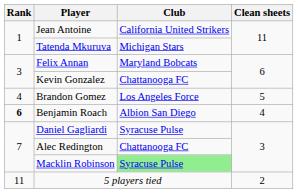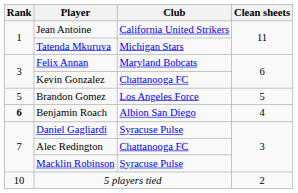 <table class="wikitable" style="text-align:center">
 <tr>
 <th>Rank</th>
 <th>Player</th>
 <th>Club</th>
 <th>Clean sheets</th>
 </tr>
 <tr>
 <td rowspan=2>1</td>
 <td align="left"> Jean Antoine</td>
 <td align="left"><a href='#'>California United Strikers</a></td>
 <td rowspan=2>11</td>
 </tr>
 <tr>
 <td align="left"> <a href='#'>Tatenda Mkuruva</a></td>
 <td align="left"><a href='#'>Michigan Stars</a></td>
 </tr>
 <tr>
 <td rowspan=2>3</td>
 <td align="left"> <a href='#'>Felix Annan</a></td>
 <td align="left"><a href='#'>Maryland Bobcats</a></td>
 <td rowspan=2>6</td>
 </tr>
 <tr>
 <td align="left"> Kevin Gonzalez</td>
 <td align="left"><a href='#'>Chattanooga FC</a></td>
 </tr>
 <tr>
-<td>4</td>
+<td>5</td>
 <td align="left"> Brandon Gomez</td>
 <td align="left"><a href='#'>Los Angeles Force</a></td>
 <td>5</td>
 </tr>
 <tr>
 <td><strong>6</strong></td>
 <td align="left"> Benjamin Roach</td>
 <td align="left"><a href='#'>Albion San Diego</a></td>
 <td>4</td>
 </tr>
 <tr>
 <td rowspan=3>7</td>
 <td align="left"> <a href='#'>Daniel Gagliardi</a></td>
 <td align="left"><a href='#'>Syracuse Pulse</a></td>
 <td rowspan=3>3</td>
 </tr>
 <tr>
 <td align="left"> Alec Redington</td>
 <td align="left"><a href='#'>Chattanooga FC</a></td>
 </tr>
 <tr>
 <td align="left"> <a href='#'>Macklin Robinson</a></td>
-<td align="left" style="background: lightgreen;"><a href='#'>Syracuse Pulse</a></td>
+<td align="left"><a href='#'>Syracuse Pulse</a></td>
 </tr>
 <tr>
-<td>11</td>
+<td>10</td>
 <td style="text-align:center" colspan="2"><em>5 players tied</em></td>
 <td>2<br></td>
 </tr>
 </table>
